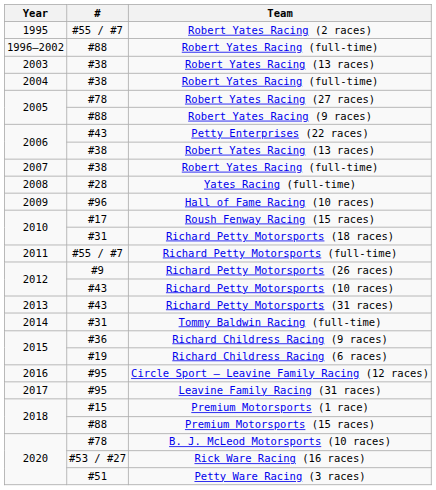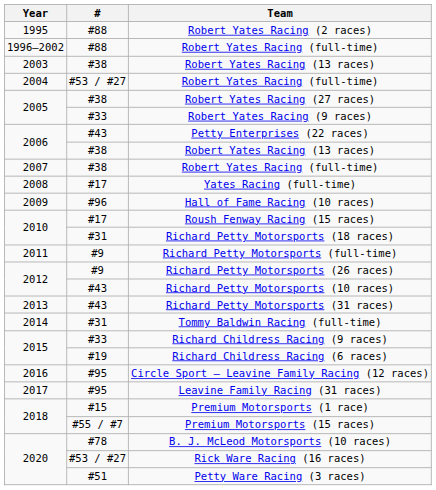 <table class="wikitable" style="text-align:center">
 <tr>
 <th>Year</th>
 <th>#</th>
 <th>Team</th>
 </tr>
 <tr>
 <td>1995</td>
-<td>#55 / #7</td>
+<td>#88</td>
 <td><a href='#'>Robert Yates Racing</a> (2 races)</td>
 </tr>
 <tr>
 <td>1996–2002</td>
 <td>#88</td>
 <td><a href='#'>Robert Yates Racing</a> (full-time)</td>
 </tr>
 <tr>
 <td>2003</td>
 <td>#38</td>
 <td><a href='#'>Robert Yates Racing</a> (13 races)</td>
 </tr>
 <tr>
 <td>2004</td>
-<td>#38</td>
+<td>#53 / #27</td>
 <td><a href='#'>Robert Yates Racing</a> (full-time)</td>
 </tr>
 <tr>
 <td rowspan=2>2005</td>
-<td>#78</td>
+<td>#38</td>
 <td><a href='#'>Robert Yates Racing</a> (27 races)</td>
 </tr>
 <tr>
-<td>#88</td>
+<td>#33</td>
 <td><a href='#'>Robert Yates Racing</a> (9 races)</td>
 </tr>
 <tr>
 <td rowspan=2>2006</td>
 <td>#43</td>
 <td><a href='#'>Petty Enterprises</a> (22 races)</td>
 </tr>
 <tr>
 <td>#38</td>
 <td><a href='#'>Robert Yates Racing</a> (13 races)</td>
 </tr>
 <tr>
 <td>2007</td>
 <td>#38</td>
 <td><a href='#'>Robert Yates Racing</a> (full-time)</td>
 </tr>
 <tr>
 <td>2008</td>
-<td>#28</td>
+<td>#17</td>
 <td><a href='#'>Yates Racing</a> (full-time)</td>
 </tr>
 <tr>
 <td>2009</td>
 <td>#96</td>
 <td><a href='#'>Hall of Fame Racing</a> (10 races)</td>
 </tr>
 <tr>
 <td rowspan=2>2010</td>
 <td>#17</td>
 <td><a href='#'>Roush Fenway Racing</a> (15 races)</td>
 </tr>
 <tr>
 <td>#31</td>
 <td><a href='#'>Richard Petty Motorsports</a> (18 races)</td>
 </tr>
 <tr>
 <td>2011</td>
-<td>#55 / #7</td>
+<td>#9</td>
 <td><a href='#'>Richard Petty Motorsports</a> (full-time)</td>
 </tr>
 <tr>
 <td rowspan=2>2012</td>
 <td>#9</td>
 <td><a href='#'>Richard Petty Motorsports</a> (26 races)</td>
 </tr>
 <tr>
 <td>#43</td>
 <td><a href='#'>Richard Petty Motorsports</a> (10 races)</td>
 </tr>
 <tr>
 <td>2013</td>
 <td>#43</td>
 <td><a href='#'>Richard Petty Motorsports</a> (31 races)</td>
 </tr>
 <tr>
 <td>2014</td>
 <td>#31</td>
 <td><a href='#'>Tommy Baldwin Racing</a> (full-time)</td>
 </tr>
 <tr>
 <td rowspan=2>2015</td>
-<td>#36</td>
+<td>#33</td>
 <td><a href='#'>Richard Childress Racing</a> (9 races)</td>
 </tr>
 <tr>
 <td>#19</td>
 <td><a href='#'>Richard Childress Racing</a> (6 races)</td>
 </tr>
 <tr>
 <td>2016</td>
 <td>#95</td>
 <td><a href='#'>Circle Sport – Leavine Family Racing</a> (12 races)</td>
 </tr>
 <tr>
 <td>2017</td>
 <td>#95</td>
 <td><a href='#'>Leavine Family Racing</a> (31 races)</td>
 </tr>
 <tr>
 <td rowspan=2>2018</td>
 <td>#15</td>
 <td><a href='#'>Premium Motorsports</a> (1 race)</td>
 </tr>
 <tr>
-<td>#88</td>
+<td>#55 / #7</td>
 <td><a href='#'>Premium Motorsports</a> (15 races)</td>
 </tr>
 <tr>
 <td rowspan=3>2020</td>
 <td>#78</td>
 <td><a href='#'>B. J. McLeod Motorsports</a> (10 races)</td>
 </tr>
 <tr>
 <td>#53 / #27</td>
 <td><a href='#'>Rick Ware Racing</a> (16 races)</td>
 </tr>
 <tr>
 <td>#51</td>
 <td><a href='#'>Petty Ware Racing</a> (3 races)</td>
 </tr>
 </table>
